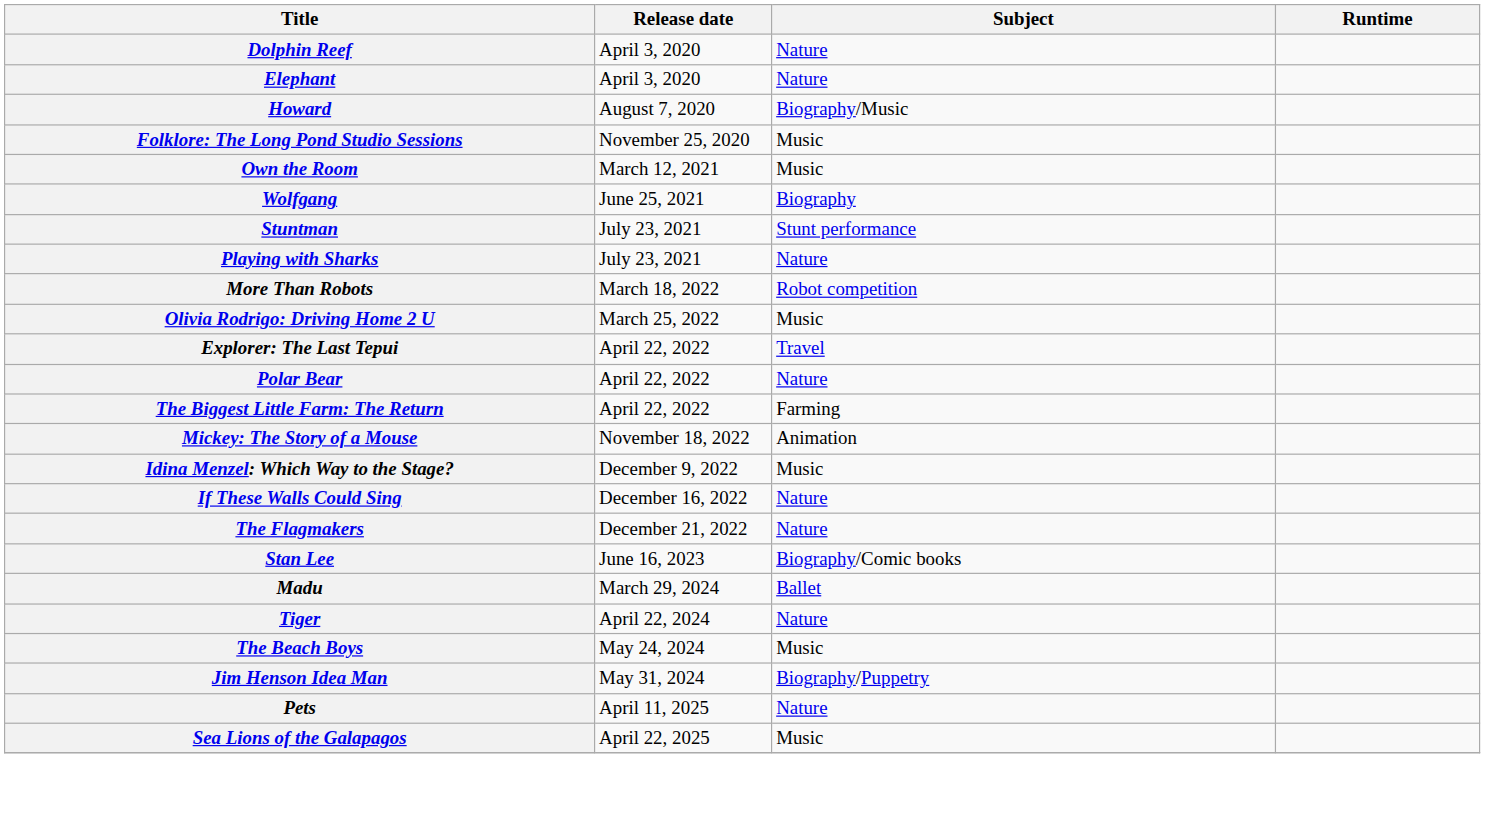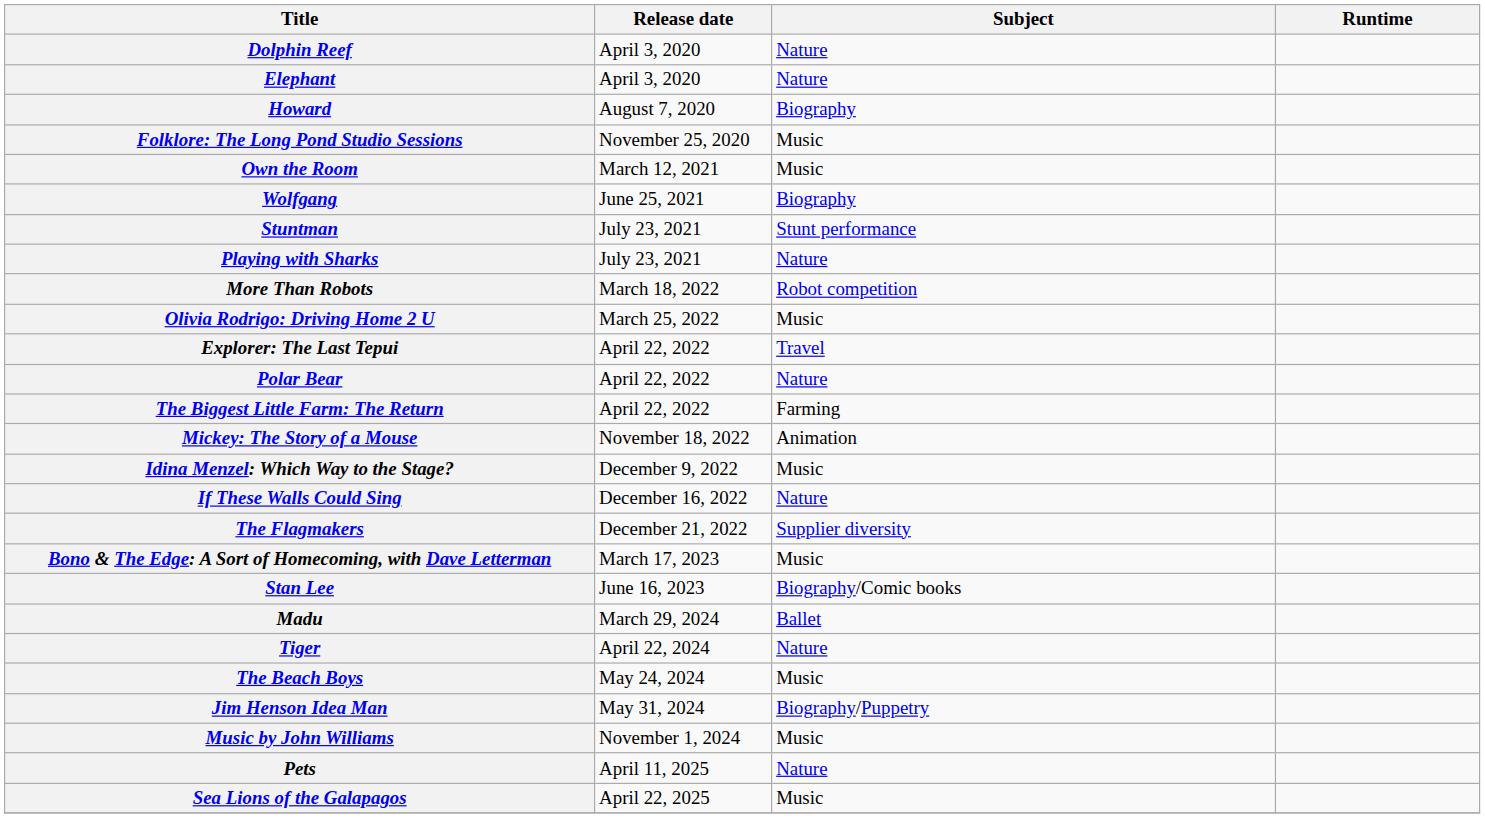 <table class="wikitable plainrowheaders sortable" style="width:99%;">
 <tr>
 <th scope="col" style="width:40%;">Title</th>
 <th scope="col" style="width:12%;">Release date</th>
 <th>Subject</th>
 <th>Runtime</th>
 </tr>
 <tr>
 <th scope="row"><em><a href='#'>Dolphin Reef</a></em></th>
 <td>April 3, 2020</td>
 <td><a href='#'>Nature</a></td>
 <td></td>
 </tr>
 <tr>
 <th scope="row"><em><a href='#'>Elephant</a></em></th>
 <td>April 3, 2020</td>
 <td><a href='#'>Nature</a></td>
 <td></td>
 </tr>
 <tr>
 <th scope="row"><em><a href='#'>Howard</a></em></th>
 <td>August 7, 2020</td>
-<td><a href='#'>Biography</a>/Music</td>
+<td><a href='#'>Biography</a></td>
 <td></td>
 </tr>
 <tr>
 <th scope="row"><em><a href='#'>Folklore: The Long Pond Studio Sessions</a></em></th>
 <td>November 25, 2020</td>
 <td>Music</td>
 <td></td>
 </tr>
 <tr>
 <th scope="row"><em><a href='#'>Own the Room</a></em></th>
 <td>March 12, 2021</td>
 <td>Music</td>
 <td></td>
 </tr>
 <tr>
 <th scope="row"><em><a href='#'>Wolfgang</a></em></th>
 <td>June 25, 2021</td>
 <td><a href='#'>Biography</a></td>
 <td></td>
 </tr>
 <tr>
 <th scope="row"><em><a href='#'>Stuntman</a></em></th>
 <td>July 23, 2021</td>
 <td><a href='#'>Stunt performance</a></td>
 <td></td>
 </tr>
 <tr>
 <th scope="row"><em><a href='#'>Playing with Sharks</a></em></th>
 <td>July 23, 2021</td>
 <td><a href='#'>Nature</a></td>
 <td></td>
 </tr>
 <tr>
 <th scope="row"><em>More Than Robots</em></th>
 <td>March 18, 2022</td>
 <td><a href='#'>Robot competition</a></td>
 <td></td>
 </tr>
 <tr>
 <th scope="row"><em><a href='#'>Olivia Rodrigo: Driving Home 2 U</a></em></th>
 <td>March 25, 2022</td>
 <td>Music</td>
 <td></td>
 </tr>
 <tr>
 <th scope="row"><em>Explorer: The Last Tepui</em></th>
 <td>April 22, 2022</td>
 <td><a href='#'>Travel</a></td>
 <td></td>
 </tr>
 <tr>
 <th scope="row"><em><a href='#'>Polar Bear</a></em></th>
 <td>April 22, 2022</td>
 <td><a href='#'>Nature</a></td>
 <td></td>
 </tr>
 <tr>
 <th scope="row"><em><a href='#'>The Biggest Little Farm: The Return</a></em></th>
 <td>April 22, 2022</td>
 <td>Farming</td>
 <td></td>
 </tr>
 <tr>
 <th scope="row"><em><a href='#'>Mickey: The Story of a Mouse</a></em></th>
 <td>November 18, 2022</td>
 <td>Animation</td>
 <td></td>
 </tr>
 <tr>
 <th scope="row"><em><a href='#'>Idina Menzel</a>: Which Way to the Stage?</em></th>
 <td>December 9, 2022</td>
 <td>Music</td>
 <td></td>
 </tr>
 <tr>
 <th scope="row"><em><a href='#'>If These Walls Could Sing</a></em></th>
 <td>December 16, 2022</td>
 <td><a href='#'>Nature</a></td>
 <td></td>
 </tr>
 <tr>
 <th scope="row"><em><a href='#'>The Flagmakers</a></em></th>
 <td>December 21, 2022</td>
-<td><a href='#'>Nature</a></td>
+<td><a href='#'>Supplier diversity</a></td>
+<td></td>
+</tr>
+<tr>
+<th scope="row"><em><a href='#'>Bono</a> & <a href='#'>The Edge</a>: A Sort of Homecoming, with <a href='#'>Dave Letterman</a></em></th>
+<td>March 17, 2023</td>
+<td>Music</td>
 <td></td>
 </tr>
 <tr>
 <th scope="row"><em><a href='#'>Stan Lee</a></em></th>
 <td>June 16, 2023</td>
 <td><a href='#'>Biography</a>/Comic books</td>
 <td></td>
 </tr>
 <tr>
 <th scope="row"><em>Madu</em></th>
 <td>March 29, 2024</td>
 <td><a href='#'>Ballet</a></td>
 <td></td>
 </tr>
 <tr>
 <th scope="row"><em><a href='#'>Tiger</a></em></th>
 <td>April 22, 2024</td>
 <td><a href='#'>Nature</a></td>
 <td></td>
 </tr>
 <tr>
 <th scope="row"><em><a href='#'>The Beach Boys</a></em></th>
 <td>May 24, 2024</td>
 <td>Music</td>
 <td></td>
 </tr>
 <tr>
 <th scope="row"><em><a href='#'>Jim Henson Idea Man</a></em></th>
 <td>May 31, 2024</td>
 <td><a href='#'>Biography</a>/<a href='#'>Puppetry</a></td>
 <td></td>
 </tr>
 <tr>
+<th scope="row"><em><a href='#'>Music by John Williams</a></em></th>
+<td>November 1, 2024</td>
+<td>Music</td>
+<td></td>
+</tr>
+<tr>
 <th scope="row"><em>Pets</em></th>
 <td>April 11, 2025</td>
 <td><a href='#'>Nature</a></td>
 <td></td>
 </tr>
 <tr>
 <th scope="row"><em><a href='#'>Sea Lions of the Galapagos</a></em></th>
 <td>April 22, 2025</td>
 <td>Music</td>
 <td></td>
 </tr>
 <tr>
 </tr>
 </table>
